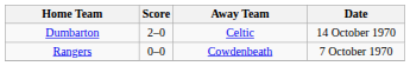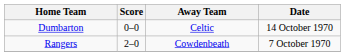 <table class="wikitable" style="text-align:center;">
 <tr>
 <th width=175>Home Team</th>
 <th width=20>Score</th>
 <th width=175>Away Team</th>
 <th width= 125>Date</th>
 </tr>
 <tr>
 <td><a href='#'>Dumbarton</a></td>
-<td>2–0</td>
+<td>0–0</td>
 <td><a href='#'>Celtic</a></td>
 <td>14 October 1970</td>
 </tr>
 <tr>
 <td><a href='#'>Rangers</a></td>
-<td>0–0</td>
+<td>2–0</td>
 <td><a href='#'>Cowdenbeath</a></td>
 <td>7 October 1970</td>
 </tr>
 <tr>
 </tr>
 </table>
